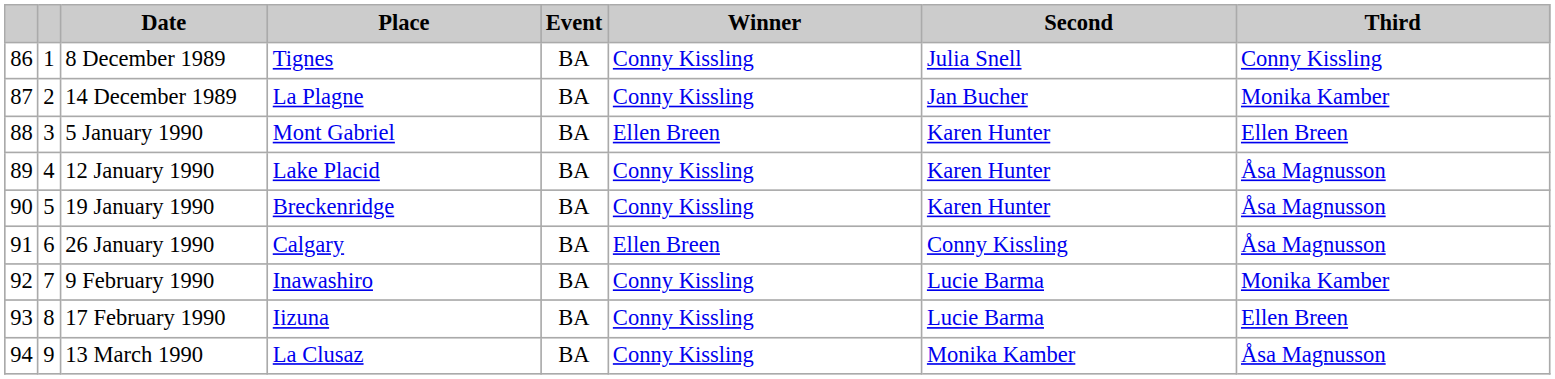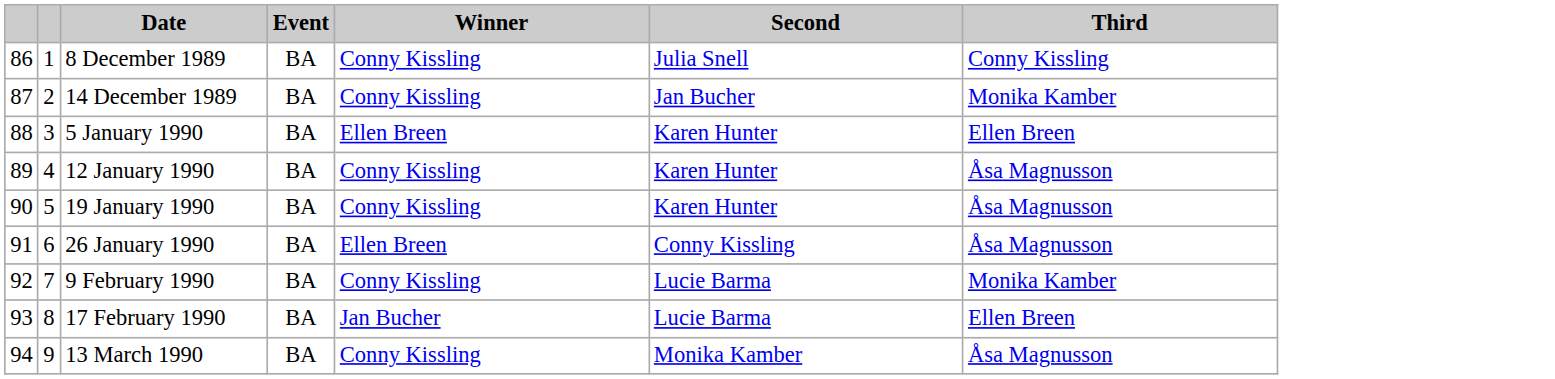 <table class="wikitable plainrowheaders" style="background:#fff; font-size:86%; line-height:16px; border:grey solid 1px; border-collapse:collapse;">
 <tr style="background:#ccc; text-align:center;">
 <th scope="col" style="background:#ccc; width=20 px;"></th>
 <th scope="col" style="background:#ccc; width=30 px;"></th>
 <th scope="col" style="background:#ccc; width:120px;">Date</th>
-<th scope="col" style="background:#ccc; width:160px;">Place</th>
 <th scope="col" style="background:#ccc; width:15px;">Event</th>
 <th scope="col" style="background:#ccc; width:185px;">Winner</th>
 <th scope="col" style="background:#ccc; width:185px;">Second</th>
 <th scope="col" style="background:#ccc; width:185px;">Third</th>
 </tr>
 <tr>
 <td align=center>86</td>
 <td align=center>1</td>
 <td>8 December 1989</td>
-<td> <a href='#'>Tignes</a></td>
 <td align=center>BA</td>
 <td> <a href='#'>Conny Kissling</a></td>
 <td> <a href='#'>Julia Snell</a></td>
 <td> <a href='#'>Conny Kissling</a></td>
 </tr>
 <tr>
 <td align=center>87</td>
 <td align=center>2</td>
 <td>14 December 1989</td>
-<td> <a href='#'>La Plagne</a></td>
 <td align=center>BA</td>
 <td> <a href='#'>Conny Kissling</a></td>
 <td> <a href='#'>Jan Bucher</a></td>
 <td> <a href='#'>Monika Kamber</a></td>
 </tr>
 <tr>
 <td align=center>88</td>
 <td align=center>3</td>
 <td>5 January 1990</td>
-<td> <a href='#'>Mont Gabriel</a></td>
 <td align=center>BA</td>
 <td> <a href='#'>Ellen Breen</a></td>
 <td> <a href='#'>Karen Hunter</a></td>
 <td> <a href='#'>Ellen Breen</a></td>
 </tr>
 <tr>
 <td align=center>89</td>
 <td align=center>4</td>
 <td>12 January 1990</td>
-<td> <a href='#'>Lake Placid</a></td>
 <td align=center>BA</td>
 <td> <a href='#'>Conny Kissling</a></td>
 <td> <a href='#'>Karen Hunter</a></td>
 <td> <a href='#'>Åsa Magnusson</a></td>
 </tr>
 <tr>
 <td align=center>90</td>
 <td align=center>5</td>
 <td>19 January 1990</td>
-<td> <a href='#'>Breckenridge</a></td>
 <td align=center>BA</td>
 <td> <a href='#'>Conny Kissling</a></td>
 <td> <a href='#'>Karen Hunter</a></td>
 <td> <a href='#'>Åsa Magnusson</a></td>
 </tr>
 <tr>
 <td align=center>91</td>
 <td align=center>6</td>
 <td>26 January 1990</td>
-<td> <a href='#'>Calgary</a></td>
 <td align=center>BA</td>
 <td> <a href='#'>Ellen Breen</a></td>
 <td> <a href='#'>Conny Kissling</a></td>
 <td> <a href='#'>Åsa Magnusson</a></td>
 </tr>
 <tr>
 <td align=center>92</td>
 <td align=center>7</td>
 <td>9 February 1990</td>
-<td> <a href='#'>Inawashiro</a></td>
 <td align=center>BA</td>
 <td> <a href='#'>Conny Kissling</a></td>
 <td> <a href='#'>Lucie Barma</a></td>
 <td> <a href='#'>Monika Kamber</a></td>
 </tr>
 <tr>
 <td align=center>93</td>
 <td align=center>8</td>
 <td>17 February 1990</td>
-<td> <a href='#'>Iizuna</a></td>
 <td align=center>BA</td>
-<td> <a href='#'>Conny Kissling</a></td>
+<td> <a href='#'>Jan Bucher</a></td>
 <td> <a href='#'>Lucie Barma</a></td>
 <td> <a href='#'>Ellen Breen</a></td>
 </tr>
 <tr>
 <td align=center>94</td>
 <td align=center>9</td>
 <td>13 March 1990</td>
-<td> <a href='#'>La Clusaz</a></td>
 <td align=center>BA</td>
 <td> <a href='#'>Conny Kissling</a></td>
 <td> <a href='#'>Monika Kamber</a></td>
 <td> <a href='#'>Åsa Magnusson</a></td>
 </tr>
 </table>
